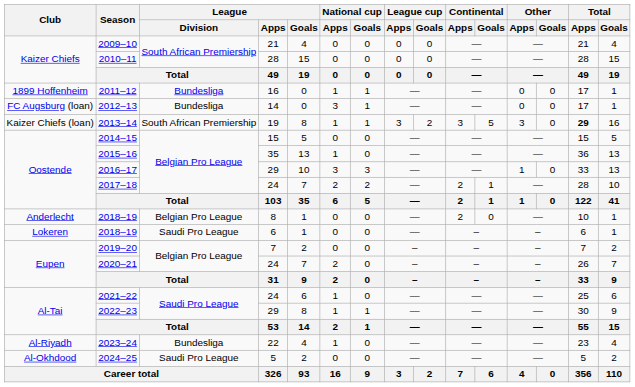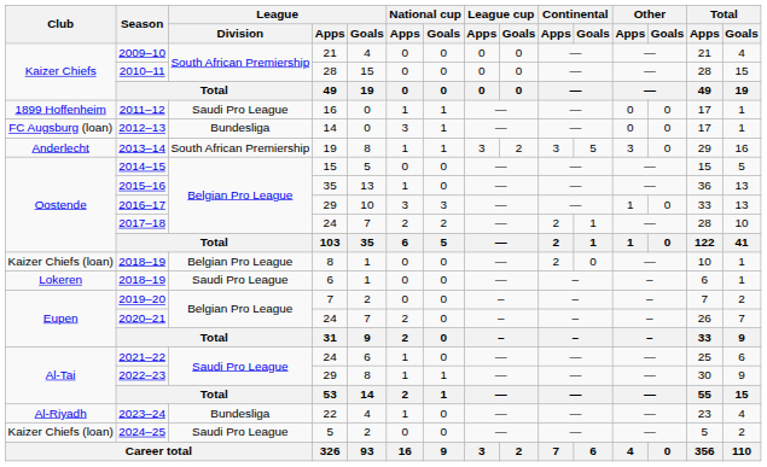 <table class="wikitable" style="text-align:center">
 <tr>
 <th rowspan="2">Club</th>
 <th rowspan="2">Season</th>
 <th colspan="3">League</th>
 <th colspan="2">National cup</th>
 <th colspan="2">League cup</th>
 <th colspan="2">Continental</th>
 <th colspan="2">Other</th>
 <th colspan="2">Total</th>
 </tr>
 <tr>
 <th>Division</th>
 <th>Apps</th>
 <th>Goals</th>
 <th>Apps</th>
 <th>Goals</th>
 <th>Apps</th>
 <th>Goals</th>
 <th>Apps</th>
 <th>Goals</th>
 <th>Apps</th>
 <th>Goals</th>
 <th>Apps</th>
 <th>Goals</th>
 </tr>
 <tr>
 <td rowspan="3"><a href='#'>Kaizer Chiefs</a></td>
 <td><a href='#'>2009–10</a></td>
 <td rowspan="2"><a href='#'>South African Premiership</a></td>
 <td>21</td>
 <td>4</td>
 <td>0</td>
 <td>0</td>
 <td>0</td>
 <td>0</td>
 <td colspan="2">—</td>
 <td colspan="2">—</td>
 <td>21</td>
 <td>4</td>
 </tr>
 <tr>
 <td><a href='#'>2010–11</a></td>
 <td>28</td>
 <td>15</td>
 <td>0</td>
 <td>0</td>
 <td>0</td>
 <td>0</td>
 <td colspan="2">—</td>
 <td colspan="2">—</td>
 <td>28</td>
 <td>15</td>
 </tr>
 <tr>
 <th colspan="2">Total</th>
 <th>49</th>
 <th>19</th>
 <th>0</th>
 <th>0</th>
 <th>0</th>
 <th>0</th>
 <th colspan="2">—</th>
 <th colspan="2">—</th>
 <th>49</th>
 <th>19</th>
 </tr>
 <tr>
 <td><a href='#'>1899 Hoffenheim</a></td>
 <td><a href='#'>2011–12</a></td>
-<td><a href='#'>Bundesliga</a></td>
+<td>Saudi Pro League</td>
 <td>16</td>
 <td>0</td>
 <td>1</td>
 <td>1</td>
 <td colspan="2">—</td>
 <td colspan="2">—</td>
 <td>0</td>
 <td>0</td>
 <td>17</td>
 <td>1</td>
 </tr>
 <tr>
 <td><a href='#'>FC Augsburg</a> (loan)</td>
 <td><a href='#'>2012–13</a></td>
 <td>Bundesliga</td>
 <td>14</td>
 <td>0</td>
 <td>3</td>
 <td>1</td>
 <td colspan="2">—</td>
 <td colspan="2">—</td>
 <td>0</td>
 <td>0</td>
 <td>17</td>
 <td>1</td>
 </tr>
 <tr>
-<td>Kaizer Chiefs (loan)</td>
+<td><a href='#'>Anderlecht</a></td>
 <td><a href='#'>2013–14</a></td>
 <td>South African Premiership</td>
 <td>19</td>
 <td>8</td>
 <td>1</td>
 <td>1</td>
 <td>3</td>
 <td>2</td>
 <td>3</td>
 <td>5</td>
 <td>3</td>
 <td>0</td>
-<td><strong>29</strong></td>
+<td>29</td>
 <td>16</td>
 </tr>
 <tr>
 <td rowspan="5"><a href='#'>Oostende</a></td>
 <td><a href='#'>2014–15</a></td>
 <td rowspan="4"><a href='#'>Belgian Pro League</a></td>
 <td>15</td>
 <td>5</td>
 <td>0</td>
 <td>0</td>
 <td colspan="2">—</td>
 <td colspan="2">—</td>
 <td colspan="2">—</td>
 <td>15</td>
 <td>5</td>
 </tr>
 <tr>
 <td><a href='#'>2015–16</a></td>
 <td>35</td>
 <td>13</td>
 <td>1</td>
 <td>0</td>
 <td colspan="2">—</td>
 <td colspan="2">—</td>
 <td colspan="2">—</td>
 <td>36</td>
 <td>13</td>
 </tr>
 <tr>
 <td><a href='#'>2016–17</a></td>
 <td>29</td>
 <td>10</td>
 <td>3</td>
 <td>3</td>
 <td colspan="2">—</td>
 <td colspan="2">—</td>
 <td>1</td>
 <td>0</td>
 <td>33</td>
 <td>13</td>
 </tr>
 <tr>
 <td><a href='#'>2017–18</a></td>
 <td>24</td>
 <td>7</td>
 <td>2</td>
 <td>2</td>
 <td colspan="2">—</td>
 <td>2</td>
 <td>1</td>
 <td colspan="2">—</td>
 <td>28</td>
 <td>10</td>
 </tr>
 <tr>
 <th colspan="2">Total</th>
 <th>103</th>
 <th>35</th>
 <th>6</th>
 <th>5</th>
 <th colspan="2">—</th>
 <th>2</th>
 <th>1</th>
 <th>1</th>
 <th>0</th>
 <th>122</th>
 <th>41</th>
 </tr>
 <tr>
-<td><a href='#'>Anderlecht</a></td>
+<td>Kaizer Chiefs (loan)</td>
 <td><a href='#'>2018–19</a></td>
 <td>Belgian Pro League</td>
 <td>8</td>
 <td>1</td>
 <td>0</td>
 <td>0</td>
 <td colspan="2">—</td>
 <td>2</td>
 <td>0</td>
 <td colspan="2">—</td>
 <td>10</td>
 <td>1</td>
 </tr>
 <tr>
 <td><a href='#'>Lokeren</a></td>
 <td><a href='#'>2018–19</a></td>
 <td>Saudi Pro League</td>
 <td>6</td>
 <td>1</td>
 <td>0</td>
 <td>0</td>
 <td colspan="2">—</td>
 <td colspan="2">–</td>
 <td colspan="2">–</td>
 <td>6</td>
 <td>1</td>
 </tr>
 <tr>
 <td rowspan="3"><a href='#'>Eupen</a></td>
 <td><a href='#'>2019–20</a></td>
 <td rowspan="2">Belgian Pro League</td>
 <td>7</td>
 <td>2</td>
 <td>0</td>
 <td>0</td>
 <td colspan="2">–</td>
 <td colspan="2">–</td>
 <td colspan="2">–</td>
 <td>7</td>
 <td>2</td>
 </tr>
 <tr>
 <td><a href='#'>2020–21</a></td>
 <td>24</td>
 <td>7</td>
 <td>2</td>
 <td>0</td>
 <td colspan="2">–</td>
 <td colspan="2">–</td>
 <td colspan="2">–</td>
 <td>26</td>
 <td>7</td>
 </tr>
 <tr>
 <th colspan="2">Total</th>
 <th>31</th>
 <th>9</th>
 <th>2</th>
 <th>0</th>
 <th colspan="2">–</th>
 <th colspan="2">–</th>
 <th colspan="2">–</th>
 <th>33</th>
 <th>9</th>
 </tr>
 <tr>
 <td rowspan="3"><a href='#'>Al-Tai</a></td>
 <td><a href='#'>2021–22</a></td>
 <td rowspan="2"><a href='#'>Saudi Pro League</a></td>
 <td>24</td>
 <td>6</td>
 <td>1</td>
 <td>0</td>
 <td colspan="2">—</td>
 <td colspan="2">—</td>
 <td colspan="2">—</td>
 <td>25</td>
 <td>6</td>
 </tr>
 <tr>
 <td><a href='#'>2022–23</a></td>
 <td>29</td>
 <td>8</td>
 <td>1</td>
 <td>1</td>
 <td colspan="2">—</td>
 <td colspan="2">—</td>
 <td colspan="2">—</td>
 <td>30</td>
 <td>9</td>
 </tr>
 <tr>
 <th colspan="2">Total</th>
 <th>53</th>
 <th>14</th>
 <th>2</th>
 <th>1</th>
 <th colspan="2">—</th>
 <th colspan="2">—</th>
 <th colspan="2">—</th>
 <th>55</th>
 <th>15</th>
 </tr>
 <tr>
 <td><a href='#'>Al-Riyadh</a></td>
 <td><a href='#'>2023–24</a></td>
 <td>Bundesliga</td>
 <td>22</td>
 <td>4</td>
 <td>1</td>
 <td>0</td>
 <td colspan="2">—</td>
 <td colspan="2">—</td>
 <td colspan="2">—</td>
 <td>23</td>
 <td>4</td>
 </tr>
 <tr>
-<td><a href='#'>Al-Okhdood</a></td>
+<td>Kaizer Chiefs (loan)</td>
 <td><a href='#'>2024–25</a></td>
 <td>Saudi Pro League</td>
 <td>5</td>
 <td>2</td>
 <td>0</td>
 <td>0</td>
 <td colspan="2">—</td>
 <td colspan="2">—</td>
 <td colspan="2">—</td>
 <td>5</td>
 <td>2</td>
 </tr>
 <tr>
 <th colspan="3">Career total</th>
 <th>326</th>
 <th>93</th>
 <th>16</th>
 <th>9</th>
 <th>3</th>
 <th>2</th>
 <th>7</th>
 <th>6</th>
 <th>4</th>
 <th>0</th>
 <th>356</th>
 <th>110</th>
 </tr>
 </table>
